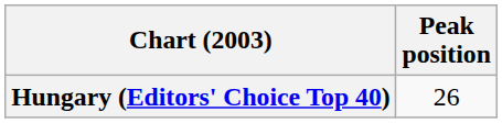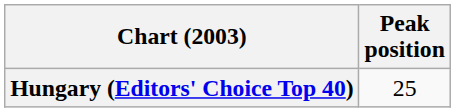 <table class="wikitable sortable plainrowheaders" style="text-align:center">
 <tr>
 <th>Chart (2003)</th>
 <th>Peak<br>position</th>
 </tr>
 <tr>
 <th scope="row">Hungary (<a href='#'>Editors' Choice Top 40</a>)</th>
-<td>26</td>
+<td>25</td>
 </tr>
 </table>
